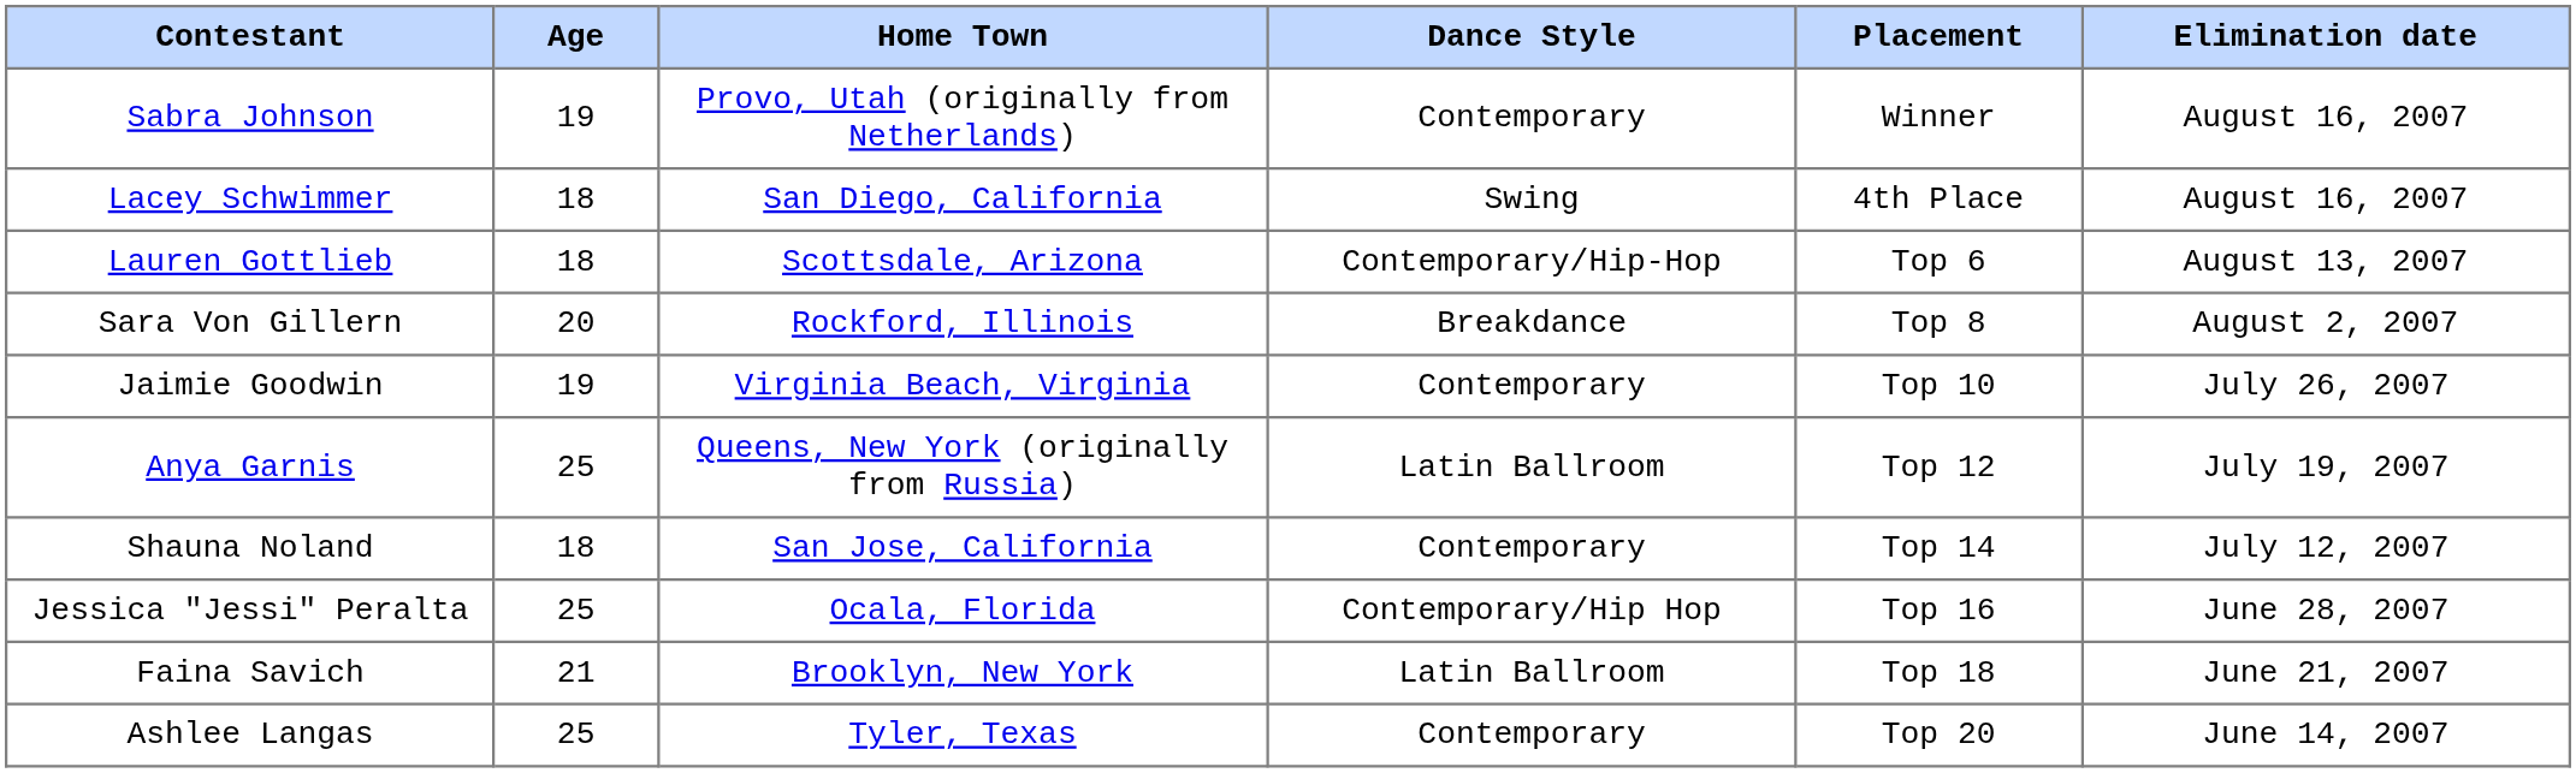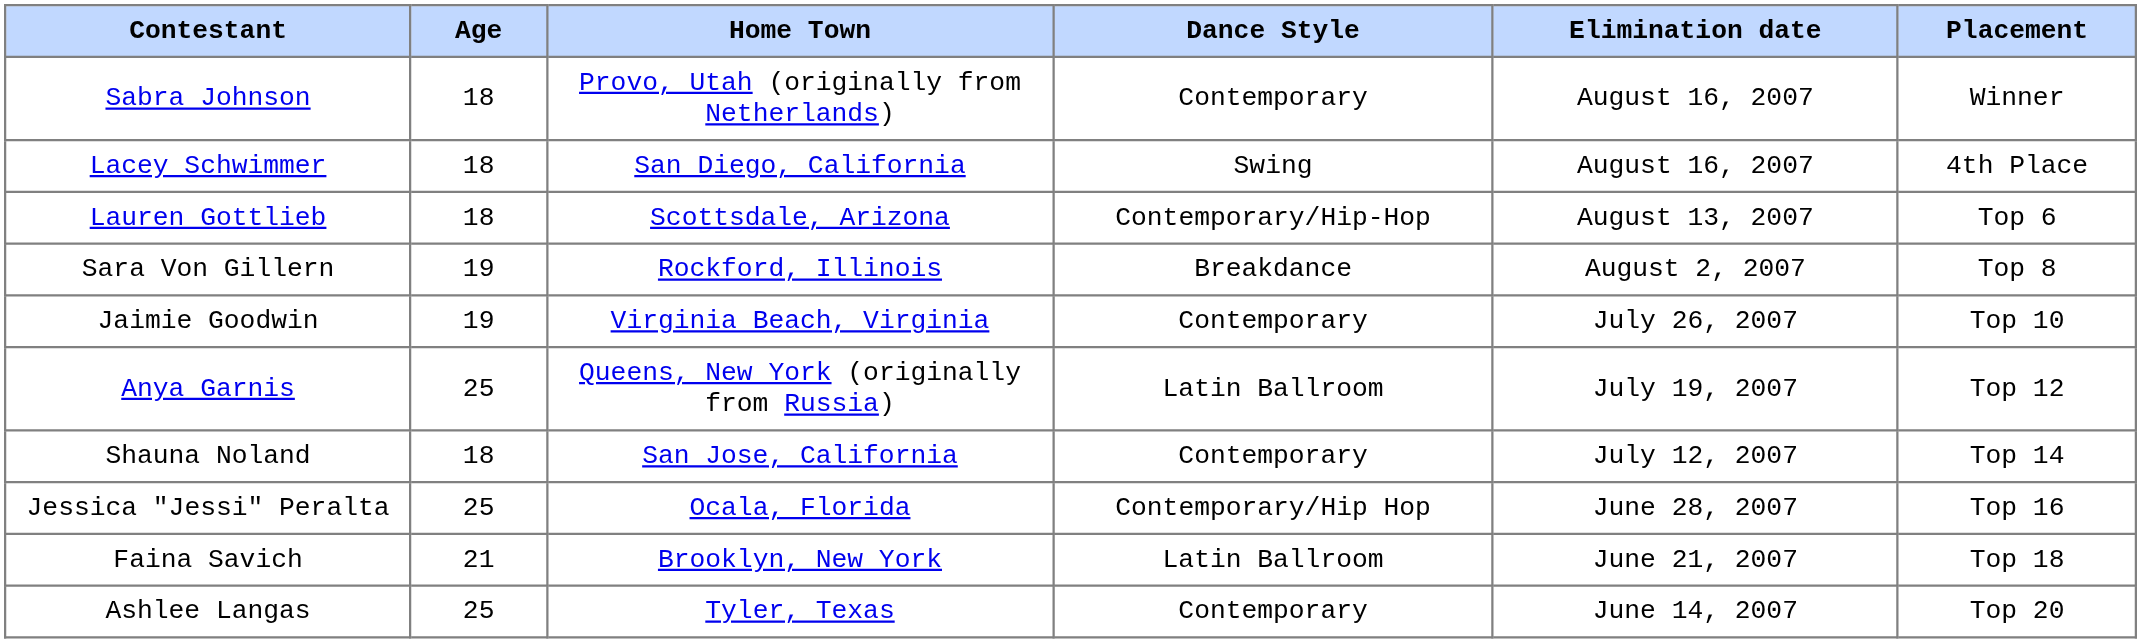 <table border="1" cellpadding="4" cellspacing="0"  style="text-align:center; font-size:90%; border-collapse:collapse; width:75%;">
 <tr style="background:#C1D8FF;">
 <th style="width:12%;">Contestant</th>
 <th style="width:4%; text-align:center;">Age</th>
 <th style="width:15%;">Home Town</th>
 <th style="width:12%;">Dance Style</th>
+<th style="width:12%;">Elimination date</th>
 <th style="width:6%;">Placement</th>
-<th style="width:12%;">Elimination date</th>
 </tr>
 <tr>
 <td><a href='#'>Sabra Johnson</a></td>
-<td>19</td>
+<td>18</td>
 <td><a href='#'>Provo, Utah</a> (originally from <a href='#'>Netherlands</a>)</td>
 <td>Contemporary</td>
+<td>August 16, 2007</td>
 <td>Winner</td>
-<td>August 16, 2007</td>
 </tr>
 <tr>
 <td><a href='#'>Lacey Schwimmer</a></td>
 <td>18</td>
 <td><a href='#'>San Diego, California</a></td>
 <td>Swing</td>
+<td>August 16, 2007</td>
 <td>4th Place</td>
-<td>August 16, 2007</td>
 </tr>
 <tr>
 <td><a href='#'>Lauren Gottlieb</a></td>
 <td>18</td>
 <td><a href='#'>Scottsdale, Arizona</a></td>
 <td>Contemporary/Hip-Hop</td>
+<td>August 13, 2007</td>
 <td>Top 6</td>
-<td>August 13, 2007</td>
 </tr>
 <tr>
 <td>Sara Von Gillern</td>
-<td>20</td>
+<td>19</td>
 <td><a href='#'>Rockford, Illinois</a></td>
 <td>Breakdance</td>
+<td>August 2, 2007</td>
 <td>Top 8</td>
-<td>August 2, 2007</td>
 </tr>
 <tr>
 <td>Jaimie Goodwin</td>
 <td>19</td>
 <td><a href='#'>Virginia Beach, Virginia</a></td>
 <td>Contemporary</td>
+<td>July 26, 2007</td>
 <td>Top 10</td>
-<td>July 26, 2007</td>
 </tr>
 <tr>
 <td><a href='#'>Anya Garnis</a></td>
 <td>25</td>
 <td><a href='#'>Queens, New York</a> (originally from <a href='#'>Russia</a>)</td>
 <td>Latin Ballroom</td>
+<td>July 19, 2007</td>
 <td>Top 12</td>
-<td>July 19, 2007</td>
 </tr>
 <tr>
 <td>Shauna Noland</td>
 <td>18</td>
 <td><a href='#'>San Jose, California</a></td>
 <td>Contemporary</td>
+<td>July 12, 2007</td>
 <td>Top 14</td>
-<td>July 12, 2007</td>
 </tr>
 <tr>
 <td>Jessica "Jessi" Peralta</td>
 <td>25</td>
 <td><a href='#'>Ocala, Florida</a></td>
 <td>Contemporary/Hip Hop</td>
+<td>June 28, 2007</td>
 <td>Top 16</td>
-<td>June 28, 2007</td>
 </tr>
 <tr>
 <td>Faina Savich</td>
 <td>21</td>
 <td><a href='#'>Brooklyn, New York</a></td>
 <td>Latin Ballroom</td>
+<td>June 21, 2007</td>
 <td>Top 18</td>
-<td>June 21, 2007</td>
 </tr>
 <tr>
 <td>Ashlee Langas</td>
 <td>25</td>
 <td><a href='#'>Tyler, Texas</a></td>
 <td>Contemporary</td>
+<td>June 14, 2007</td>
 <td>Top 20</td>
-<td>June 14, 2007</td>
 </tr>
 </table>
